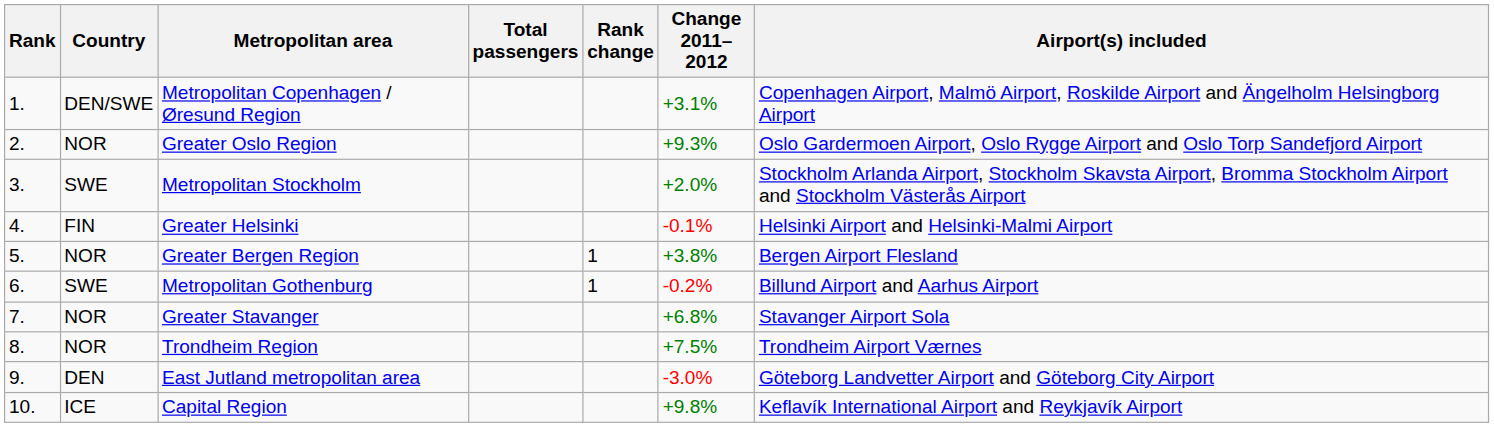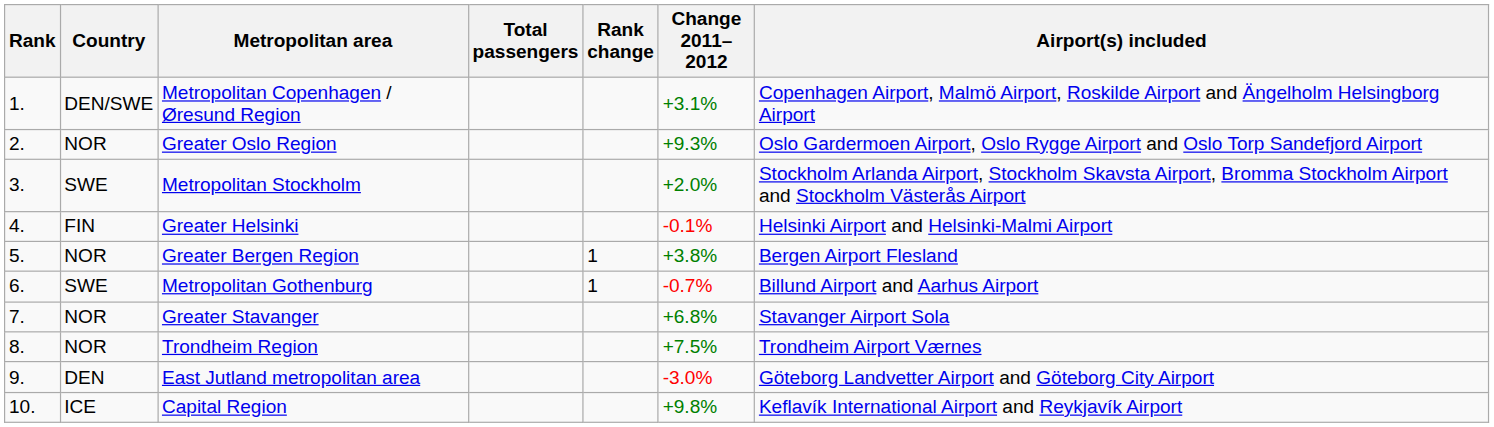 <table class="wikitable sortable">
 <tr>
 <th>Rank</th>
 <th>Country</th>
 <th>Metropolitan area</th>
 <th>Total<br>passengers</th>
 <th>Rank<br>change</th>
 <th>Change<br>2011–2012</th>
 <th>Airport(s) included</th>
 </tr>
 <tr>
 <td>1.</td>
 <td>DEN/SWE</td>
 <td><a href='#'>Metropolitan Copenhagen</a> / <a href='#'>Øresund Region</a></td>
 <td></td>
 <td></td>
 <td style="color:green">+3.1%</td>
 <td><a href='#'>Copenhagen Airport</a>, <a href='#'>Malmö Airport</a>, <a href='#'>Roskilde Airport</a> and <a href='#'>Ängelholm Helsingborg Airport</a></td>
 </tr>
 <tr>
 <td>2.</td>
 <td>NOR</td>
 <td><a href='#'>Greater Oslo Region</a></td>
 <td></td>
 <td></td>
 <td style="color:green">+9.3%</td>
 <td><a href='#'>Oslo Gardermoen Airport</a>, <a href='#'>Oslo Rygge Airport</a> and <a href='#'>Oslo Torp Sandefjord Airport</a></td>
 </tr>
 <tr>
 <td>3.</td>
 <td>SWE</td>
 <td><a href='#'>Metropolitan Stockholm</a></td>
 <td></td>
 <td></td>
 <td style="color:green">+2.0%</td>
 <td><a href='#'>Stockholm Arlanda Airport</a>, <a href='#'>Stockholm Skavsta Airport</a>, <a href='#'>Bromma Stockholm Airport</a> and <a href='#'>Stockholm Västerås Airport</a></td>
 </tr>
 <tr>
 <td>4.</td>
 <td>FIN</td>
 <td><a href='#'>Greater Helsinki</a></td>
 <td></td>
 <td></td>
 <td style="color:red">-0.1%</td>
 <td><a href='#'>Helsinki Airport</a> and <a href='#'>Helsinki-Malmi Airport</a></td>
 </tr>
 <tr>
 <td>5.</td>
 <td>NOR</td>
 <td><a href='#'>Greater Bergen Region</a></td>
 <td></td>
 <td>1</td>
 <td style="color:green">+3.8%</td>
 <td><a href='#'>Bergen Airport Flesland</a></td>
 </tr>
 <tr>
 <td>6.</td>
 <td>SWE</td>
 <td><a href='#'>Metropolitan Gothenburg</a></td>
 <td></td>
 <td>1</td>
-<td style="color:red">-0.2%</td>
+<td style="color:red">-0.7%</td>
 <td><a href='#'>Billund Airport</a> and <a href='#'>Aarhus Airport</a></td>
 </tr>
 <tr>
 <td>7.</td>
 <td>NOR</td>
 <td><a href='#'>Greater Stavanger</a></td>
 <td></td>
 <td></td>
 <td style="color:green">+6.8%</td>
 <td><a href='#'>Stavanger Airport Sola</a></td>
 </tr>
 <tr>
 <td>8.</td>
 <td>NOR</td>
 <td><a href='#'>Trondheim Region</a></td>
 <td></td>
 <td></td>
 <td style="color:green">+7.5%</td>
 <td><a href='#'>Trondheim Airport Værnes</a></td>
 </tr>
 <tr>
 <td>9.</td>
 <td>DEN</td>
 <td><a href='#'>East Jutland metropolitan area</a></td>
 <td></td>
 <td></td>
 <td style="color:red">-3.0%</td>
 <td><a href='#'>Göteborg Landvetter Airport</a> and <a href='#'>Göteborg City Airport</a></td>
 </tr>
 <tr>
 <td>10.</td>
 <td>ICE</td>
 <td><a href='#'>Capital Region</a></td>
 <td></td>
 <td></td>
 <td style="color:green">+9.8%</td>
 <td><a href='#'>Keflavík International Airport</a> and <a href='#'>Reykjavík Airport</a></td>
 </tr>
 </table>
